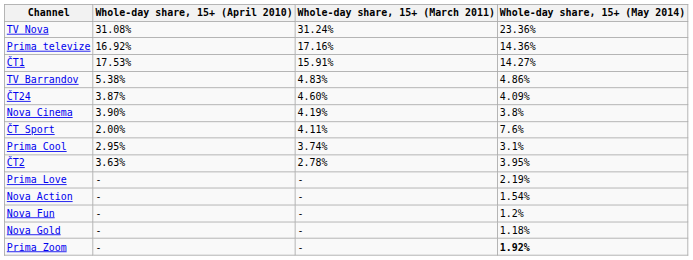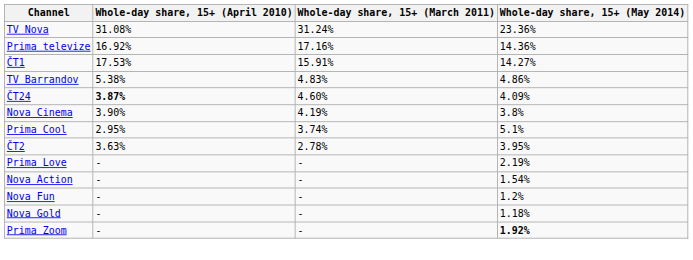 <table class="sortable wikitable" style="font-size: 90%">
 <tr>
 <th>Channel</th>
 <th>Whole-day share, 15+ (April 2010)</th>
 <th>Whole-day share, 15+ (March 2011)</th>
 <th>Whole-day share, 15+ (May 2014)</th>
 </tr>
 <tr>
 <td><a href='#'>TV Nova</a></td>
 <td>31.08%</td>
 <td>31.24%</td>
 <td>23.36%</td>
 </tr>
 <tr>
 <td><a href='#'>Prima televize</a></td>
 <td>16.92%</td>
 <td>17.16%</td>
 <td>14.36%</td>
 </tr>
 <tr>
 <td><a href='#'>ČT1</a></td>
 <td>17.53%</td>
 <td>15.91%</td>
 <td>14.27%</td>
 </tr>
 <tr>
 <td><a href='#'>TV Barrandov</a></td>
 <td>5.38%</td>
 <td>4.83%</td>
 <td>4.86%</td>
 </tr>
 <tr>
 <td><a href='#'>ČT24</a></td>
-<td>3.87%</td>
+<td><strong>3.87%</strong></td>
 <td>4.60%</td>
 <td>4.09%</td>
 </tr>
 <tr>
 <td><a href='#'>Nova Cinema</a></td>
 <td>3.90%</td>
 <td>4.19%</td>
 <td>3.8%</td>
 </tr>
 <tr>
-<td><a href='#'>ČT Sport</a></td>
-<td>2.00%</td>
-<td>4.11%</td>
-<td>7.6%</td>
-</tr>
-<tr>
 <td><a href='#'>Prima Cool</a></td>
 <td>2.95%</td>
 <td>3.74%</td>
-<td>3.1%</td>
+<td>5.1%</td>
 </tr>
 <tr>
 <td><a href='#'>ČT2</a></td>
 <td>3.63%</td>
 <td>2.78%</td>
 <td>3.95%</td>
 </tr>
 <tr>
 <td><a href='#'>Prima Love</a></td>
 <td>-</td>
 <td>-</td>
 <td>2.19%</td>
 </tr>
 <tr>
 <td><a href='#'>Nova Action</a></td>
 <td>-</td>
 <td>-</td>
 <td>1.54%</td>
 </tr>
 <tr>
 <td><a href='#'>Nova Fun</a></td>
 <td>-</td>
 <td>-</td>
 <td>1.2%</td>
 </tr>
 <tr>
 <td><a href='#'>Nova Gold</a></td>
 <td>-</td>
 <td>-</td>
 <td>1.18%</td>
 </tr>
 <tr>
 <td><a href='#'>Prima Zoom</a></td>
 <td>-</td>
 <td>-</td>
 <td><strong>1.92%</strong></td>
 </tr>
 </table>
